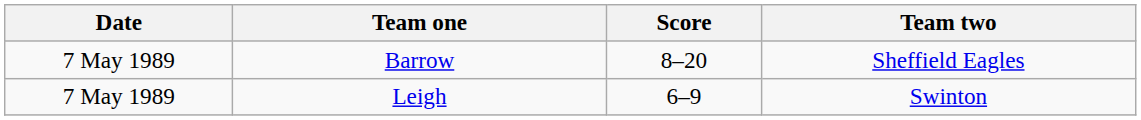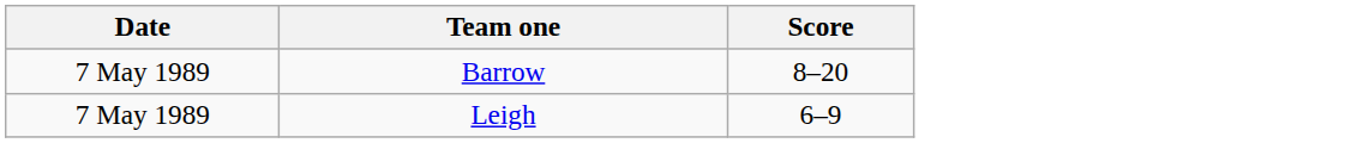 <table class="wikitable" style="text-align: center">
 <tr>
 <th width=150>Date</th>
 <th width=250>Team one</th>
 <th width=100>Score</th>
-<th width=250>Team two</th>
 </tr>
 <tr>
 <td>7 May 1989</td>
 <td><a href='#'>Barrow</a></td>
 <td>8–20</td>
-<td><a href='#'>Sheffield Eagles</a></td>
 </tr>
 <tr>
 <td>7 May 1989</td>
 <td><a href='#'>Leigh</a></td>
 <td>6–9</td>
-<td><a href='#'>Swinton</a></td>
 </tr>
 </table>
